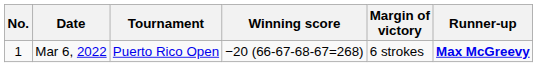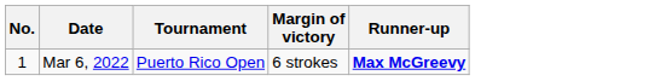 <table class="wikitable" style="font-size:95%;">
 <tr>
 <th>No.</th>
 <th>Date</th>
 <th>Tournament</th>
-<th>Winning score</th>
 <th>Margin of<br>victory</th>
 <th>Runner-up</th>
 </tr>
 <tr>
 <td align=center>1</td>
 <td align=right>Mar 6, <a href='#'>2022</a></td>
 <td><a href='#'>Puerto Rico Open</a></td>
-<td>−20 (66-67-68-67=268)</td>
 <td>6 strokes</td>
 <td><strong> <a href='#'>Max McGreevy</a></strong></td>
 </tr>
 </table>
